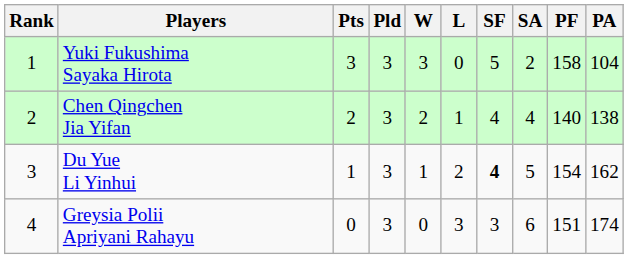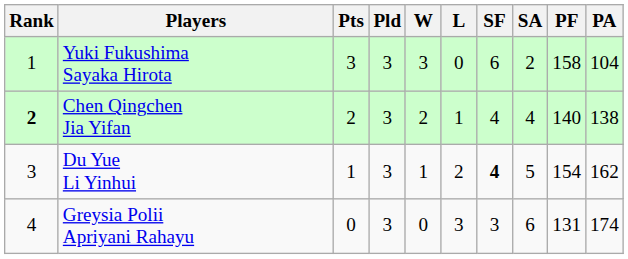 <table class="wikitable" style="font-size:90%; text-align:center">
 <tr>
 <th width="20">Rank</th>
 <th width="200">Players</th>
 <th width="20">Pts</th>
 <th width="20">Pld</th>
 <th width="20">W</th>
 <th width="20">L</th>
 <th width="20">SF</th>
 <th width="20">SA</th>
 <th width="20">PF</th>
 <th width="20">PA</th>
 </tr>
 <tr bgcolor="#ccffcc">
 <td>1</td>
 <td align="left"> <a href='#'>Yuki Fukushima</a><br> <a href='#'>Sayaka Hirota</a></td>
 <td>3</td>
 <td>3</td>
 <td>3</td>
 <td>0</td>
-<td>5</td>
+<td>6</td>
 <td>2</td>
 <td>158</td>
 <td>104</td>
 </tr>
 <tr bgcolor="#ccffcc">
-<td>2</td>
+<td><strong>2</strong></td>
 <td align="left"> <a href='#'>Chen Qingchen</a><br> <a href='#'>Jia Yifan</a></td>
 <td>2</td>
 <td>3</td>
 <td>2</td>
 <td>1</td>
 <td>4</td>
 <td>4</td>
 <td>140</td>
 <td>138</td>
 </tr>
 <tr bgcolor="">
 <td>3</td>
 <td align="left"> <a href='#'>Du Yue</a><br> <a href='#'>Li Yinhui</a></td>
 <td>1</td>
 <td>3</td>
 <td>1</td>
 <td>2</td>
 <td><strong>4</strong></td>
 <td>5</td>
 <td>154</td>
 <td>162</td>
 </tr>
 <tr bgcolor="">
 <td>4</td>
 <td align="left"> <a href='#'>Greysia Polii</a><br> <a href='#'>Apriyani Rahayu</a></td>
 <td>0</td>
 <td>3</td>
 <td>0</td>
 <td>3</td>
 <td>3</td>
 <td>6</td>
-<td>151</td>
+<td>131</td>
 <td>174</td>
 </tr>
 </table>
